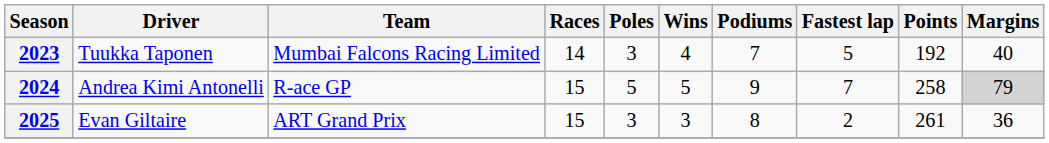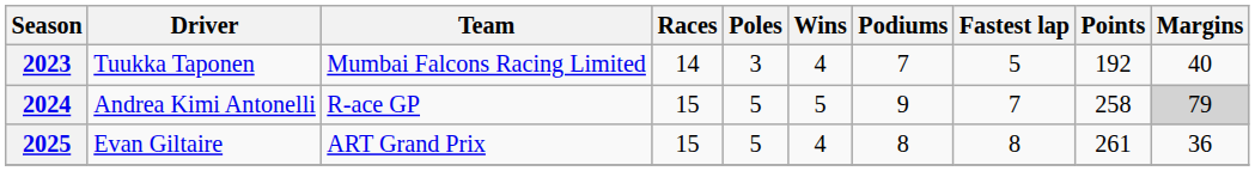 <table class="wikitable" style="font-size:85%; text-align:center">
 <tr>
 <th>Season</th>
 <th>Driver</th>
 <th>Team</th>
 <th>Races</th>
 <th>Poles</th>
 <th>Wins</th>
 <th>Podiums</th>
 <th>Fastest lap</th>
 <th>Points</th>
 <th>Margins</th>
 </tr>
 <tr>
 <th><a href='#'>2023</a></th>
 <td align=left> <a href='#'>Tuukka Taponen</a></td>
 <td align=left> <a href='#'>Mumbai Falcons Racing Limited</a></td>
 <td>14</td>
 <td>3</td>
 <td>4</td>
 <td>7</td>
 <td>5</td>
 <td>192</td>
 <td>40</td>
 </tr>
 <tr>
 <th><a href='#'>2024</a></th>
 <td align=left> <a href='#'>Andrea Kimi Antonelli</a></td>
 <td align=left> <a href='#'>R-ace GP</a></td>
 <td>15</td>
 <td>5</td>
 <td>5</td>
 <td>9</td>
 <td>7</td>
 <td>258</td>
 <td style="background: lightgrey;">79</td>
 </tr>
 <tr>
 <th><a href='#'>2025</a></th>
 <td align=left> <a href='#'>Evan Giltaire</a></td>
 <td align=left> <a href='#'>ART Grand Prix</a></td>
 <td>15</td>
-<td>3</td>
-<td>3</td>
+<td>5</td>
+<td>4</td>
 <td>8</td>
-<td>2</td>
+<td>8</td>
 <td>261</td>
 <td>36</td>
 </tr>
 <tr>
 </tr>
 </table>
